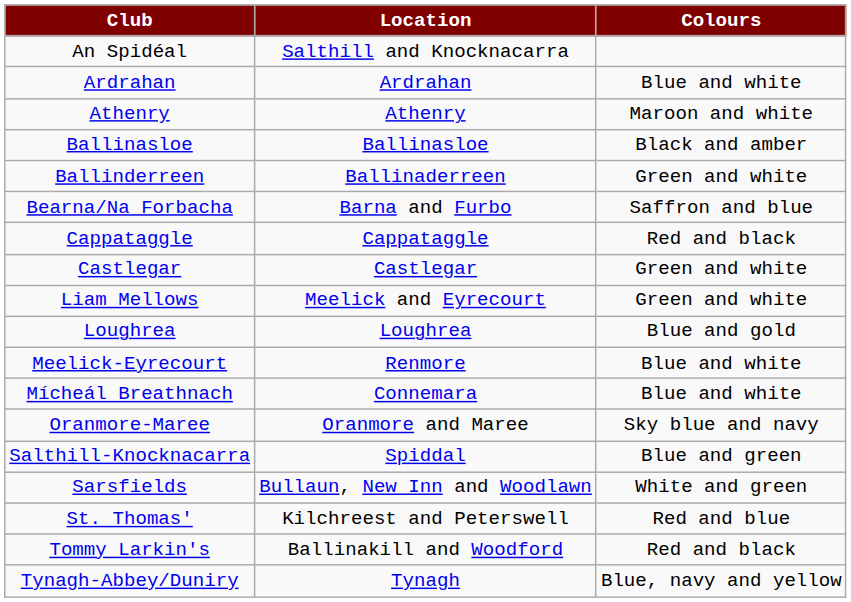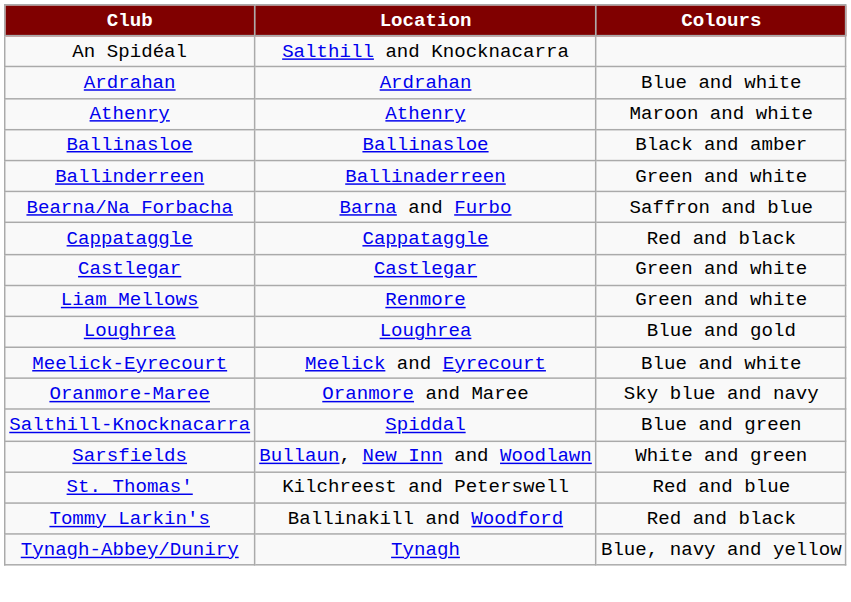 <table class="wikitable sortable" style="text-align:center">
 <tr>
 <th style="background:maroon;color:white;">Club</th>
 <th style="background:maroon;color:white;">Location</th>
 <th style="background:maroon;color:white;">Colours</th>
 </tr>
 <tr>
 <td>An Spidéal</td>
 <td><a href='#'>Salthill</a> and Knocknacarra</td>
 <td></td>
 </tr>
 <tr>
 <td><a href='#'>Ardrahan</a></td>
 <td><a href='#'>Ardrahan</a></td>
 <td>Blue and white</td>
 </tr>
 <tr>
 <td><a href='#'>Athenry</a></td>
 <td><a href='#'>Athenry</a></td>
 <td>Maroon and white</td>
 </tr>
 <tr>
 <td><a href='#'>Ballinasloe</a></td>
 <td><a href='#'>Ballinasloe</a></td>
 <td>Black and amber</td>
 </tr>
 <tr>
 <td><a href='#'>Ballinderreen</a></td>
 <td><a href='#'>Ballinaderreen</a></td>
 <td>Green and white</td>
 </tr>
 <tr>
 <td><a href='#'>Bearna/Na Forbacha</a></td>
 <td><a href='#'>Barna</a> and <a href='#'>Furbo</a></td>
 <td>Saffron and blue</td>
 </tr>
 <tr>
 <td><a href='#'>Cappataggle</a></td>
 <td><a href='#'>Cappataggle</a></td>
 <td>Red and black</td>
 </tr>
 <tr>
 <td><a href='#'>Castlegar</a></td>
 <td><a href='#'>Castlegar</a></td>
 <td>Green and white</td>
 </tr>
 <tr>
 <td><a href='#'>Liam Mellows</a></td>
-<td><a href='#'>Meelick</a> and <a href='#'>Eyrecourt</a></td>
+<td><a href='#'>Renmore</a></td>
 <td>Green and white</td>
 </tr>
 <tr>
 <td><a href='#'>Loughrea</a></td>
 <td><a href='#'>Loughrea</a></td>
 <td>Blue and gold</td>
 </tr>
 <tr>
 <td><a href='#'>Meelick-Eyrecourt</a></td>
-<td><a href='#'>Renmore</a></td>
-<td>Blue and white</td>
-</tr>
-<tr>
-<td><a href='#'>Mícheál Breathnach</a></td>
-<td><a href='#'>Connemara</a></td>
+<td><a href='#'>Meelick</a> and <a href='#'>Eyrecourt</a></td>
 <td>Blue and white</td>
 </tr>
 <tr>
 <td><a href='#'>Oranmore-Maree</a></td>
 <td><a href='#'>Oranmore</a> and Maree</td>
 <td>Sky blue and navy</td>
 </tr>
 <tr>
 <td><a href='#'>Salthill-Knocknacarra</a></td>
 <td><a href='#'>Spiddal</a></td>
 <td>Blue and green</td>
 </tr>
 <tr>
 <td><a href='#'>Sarsfields</a></td>
 <td><a href='#'>Bullaun</a>, <a href='#'>New Inn</a> and <a href='#'>Woodlawn</a></td>
 <td>White and green</td>
 </tr>
 <tr>
 <td><a href='#'>St. Thomas'</a></td>
 <td>Kilchreest and Peterswell</td>
 <td>Red and blue</td>
 </tr>
 <tr>
 <td><a href='#'>Tommy Larkin's</a></td>
 <td>Ballinakill and <a href='#'>Woodford</a></td>
 <td>Red and black</td>
 </tr>
 <tr>
 <td><a href='#'>Tynagh-Abbey/Duniry</a></td>
 <td><a href='#'>Tynagh</a></td>
 <td>Blue, navy and yellow</td>
 </tr>
 </table>
